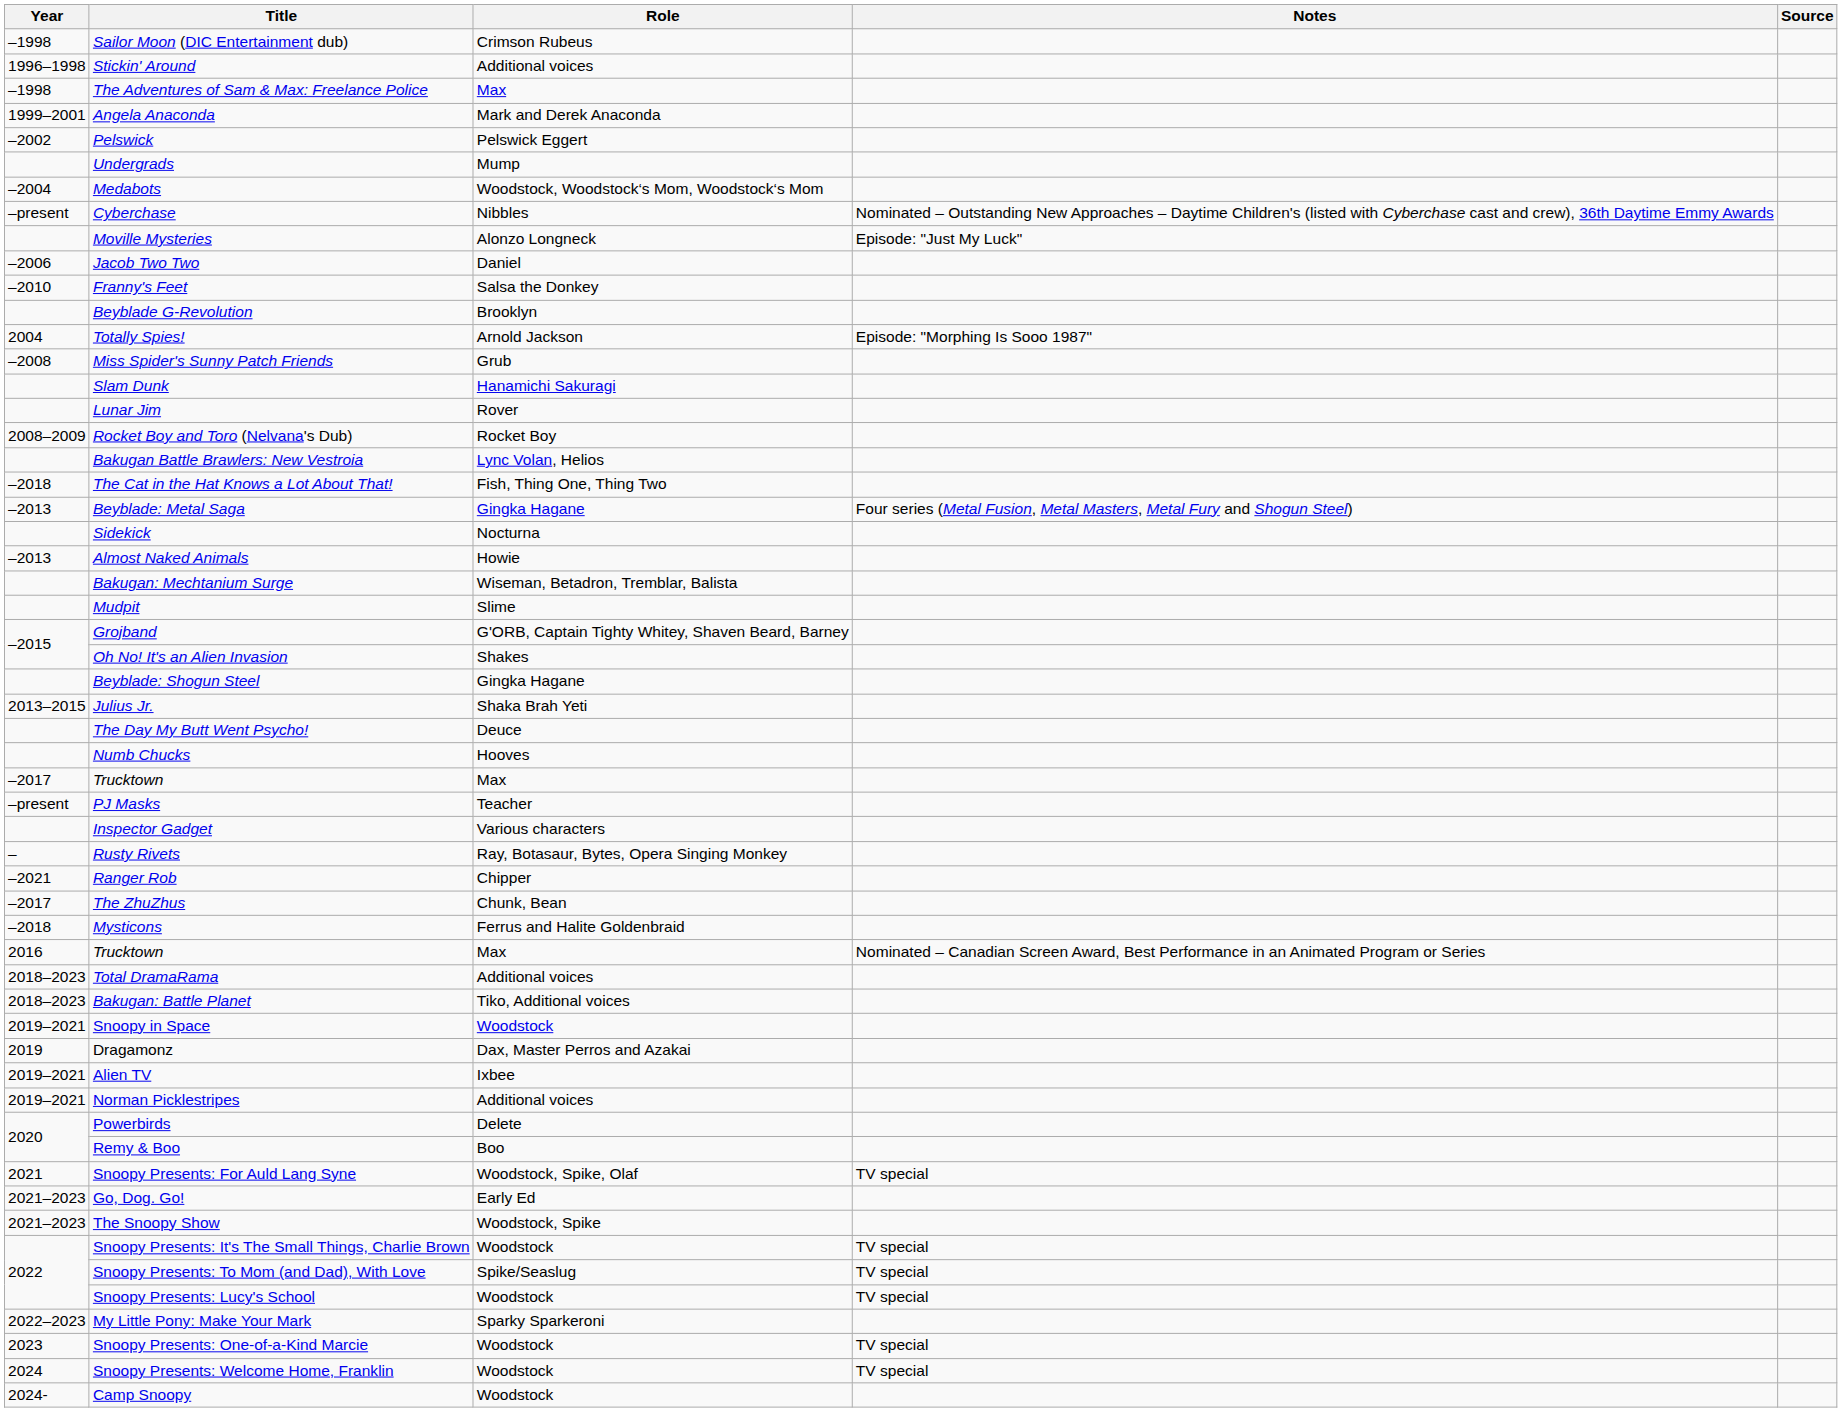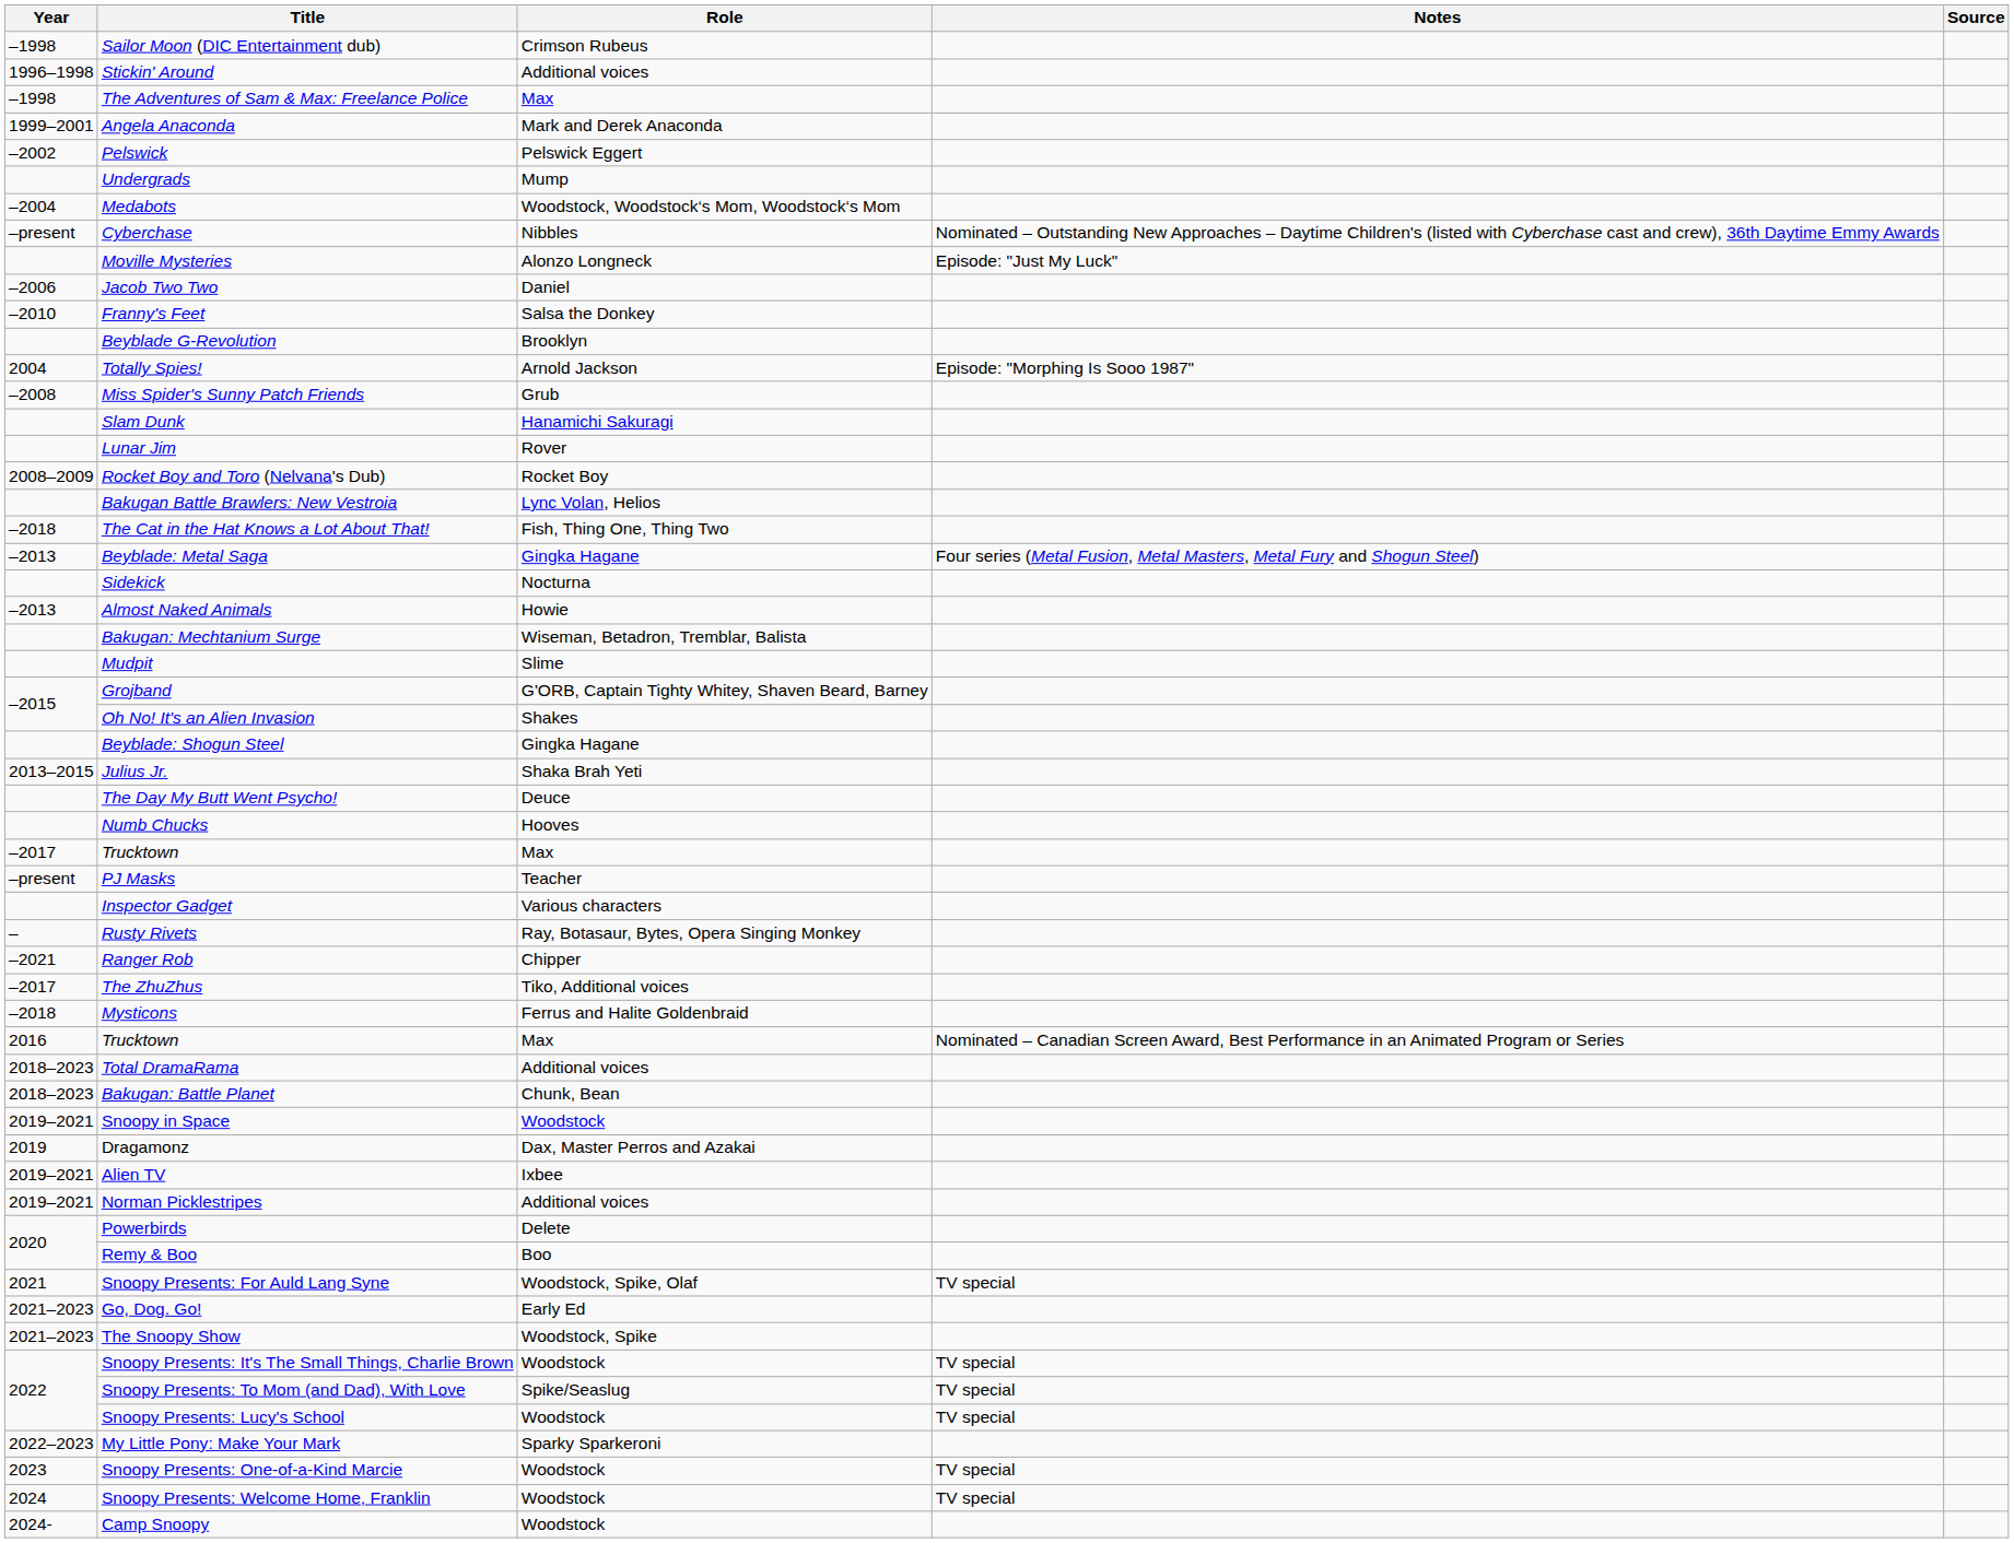 <table class="wikitable sortable plainrowheaders">
 <tr>
 <th>Year</th>
 <th>Title</th>
 <th>Role</th>
 <th class="unsortable">Notes</th>
 <th class="unsortable">Source</th>
 </tr>
 <tr>
 <td>–1998</td>
 <td><em><a href='#'>Sailor Moon</a></em> (<a href='#'>DIC Entertainment</a> dub)</td>
 <td>Crimson Rubeus</td>
 <td></td>
 <td></td>
 </tr>
 <tr>
 <td>1996–1998</td>
 <td><em><a href='#'>Stickin' Around</a></em></td>
 <td>Additional voices</td>
 <td></td>
 <td></td>
 </tr>
 <tr>
 <td>–1998</td>
 <td data-sort-value="Adventures of Sam & Max: Freelance Police, The"><em><a href='#'>The Adventures of Sam & Max: Freelance Police</a></em></td>
 <td><a href='#'>Max</a></td>
 <td></td>
 <td></td>
 </tr>
 <tr>
 <td>1999–2001</td>
 <td><em><a href='#'>Angela Anaconda</a></em></td>
 <td>Mark and Derek Anaconda</td>
 <td></td>
 <td></td>
 </tr>
 <tr>
 <td>–2002</td>
 <td><em><a href='#'>Pelswick</a></em></td>
 <td>Pelswick Eggert</td>
 <td></td>
 <td></td>
 </tr>
 <tr>
 <td></td>
 <td><em><a href='#'>Undergrads</a></em></td>
 <td>Mump</td>
 <td></td>
 <td></td>
 </tr>
 <tr>
 <td>–2004</td>
 <td><em><a href='#'>Medabots</a></em></td>
 <td>Woodstock, Woodstock‘s Mom, Woodstock‘s Mom</td>
 <td></td>
 <td></td>
 </tr>
 <tr>
 <td>–present</td>
 <td><em><a href='#'>Cyberchase</a></em></td>
 <td>Nibbles</td>
 <td>Nominated – Outstanding New Approaches – Daytime Children's (listed with <em>Cyberchase</em> cast and crew), <a href='#'>36th Daytime Emmy Awards</a></td>
 <td></td>
 </tr>
 <tr>
 <td></td>
 <td><em><a href='#'>Moville Mysteries</a></em></td>
 <td>Alonzo Longneck</td>
 <td>Episode: "Just My Luck"</td>
 <td></td>
 </tr>
 <tr>
 <td>–2006</td>
 <td><em><a href='#'>Jacob Two Two</a></em></td>
 <td>Daniel</td>
 <td></td>
 <td></td>
 </tr>
 <tr>
 <td>–2010</td>
 <td><em><a href='#'>Franny's Feet</a></em></td>
 <td>Salsa the Donkey</td>
 <td></td>
 <td></td>
 </tr>
 <tr>
 <td></td>
 <td><em><a href='#'>Beyblade G-Revolution</a></em></td>
 <td>Brooklyn</td>
 <td></td>
 <td></td>
 </tr>
 <tr>
 <td>2004</td>
 <td><em><a href='#'>Totally Spies!</a></em></td>
 <td>Arnold Jackson</td>
 <td>Episode: "Morphing Is Sooo 1987"</td>
 <td></td>
 </tr>
 <tr>
 <td>–2008</td>
 <td><em><a href='#'>Miss Spider's Sunny Patch Friends</a></em></td>
 <td>Grub</td>
 <td></td>
 <td></td>
 </tr>
 <tr>
 <td></td>
 <td><em><a href='#'>Slam Dunk</a></em></td>
 <td><a href='#'>Hanamichi Sakuragi</a></td>
 <td></td>
 <td></td>
 </tr>
 <tr>
 <td></td>
 <td><em><a href='#'>Lunar Jim</a></em></td>
 <td>Rover</td>
 <td></td>
 <td></td>
 </tr>
 <tr>
 <td>2008–2009</td>
 <td><em><a href='#'>Rocket Boy and Toro</a></em> (<a href='#'>Nelvana</a>'s Dub)</td>
 <td>Rocket Boy</td>
 <td></td>
 <td></td>
 </tr>
 <tr>
 <td></td>
 <td><em><a href='#'>Bakugan Battle Brawlers: New Vestroia</a></em></td>
 <td><a href='#'>Lync Volan</a>, Helios</td>
 <td></td>
 <td></td>
 </tr>
 <tr>
 <td>–2018</td>
 <td data-sort-value="Cat in the Hat Knows a Lot About That!, The"><em><a href='#'>The Cat in the Hat Knows a Lot About That!</a></em></td>
 <td>Fish, Thing One, Thing Two</td>
 <td></td>
 <td></td>
 </tr>
 <tr>
 <td>–2013</td>
 <td><em><a href='#'>Beyblade: Metal Saga</a></em></td>
 <td><a href='#'>Gingka Hagane</a></td>
 <td>Four series (<em><a href='#'>Metal Fusion</a></em>, <em><a href='#'>Metal Masters</a></em>, <em><a href='#'>Metal Fury</a></em> and <em><a href='#'>Shogun Steel</a></em>)</td>
 <td></td>
 </tr>
 <tr>
 <td></td>
 <td><em><a href='#'>Sidekick</a></em></td>
 <td>Nocturna</td>
 <td></td>
 <td></td>
 </tr>
 <tr>
 <td>–2013</td>
 <td><em><a href='#'>Almost Naked Animals</a></em></td>
 <td>Howie</td>
 <td></td>
 <td></td>
 </tr>
 <tr>
 <td></td>
 <td><em><a href='#'>Bakugan: Mechtanium Surge</a></em></td>
 <td>Wiseman, Betadron, Tremblar, Balista</td>
 <td></td>
 <td></td>
 </tr>
 <tr>
 <td></td>
 <td><em><a href='#'>Mudpit</a></em></td>
 <td>Slime</td>
 <td></td>
 <td></td>
 </tr>
 <tr>
 <td rowspan="2">–2015</td>
 <td><em><a href='#'>Grojband</a></em></td>
 <td>G'ORB, Captain Tighty Whitey, Shaven Beard, Barney</td>
 <td></td>
 <td></td>
 </tr>
 <tr>
 <td><em><a href='#'>Oh No! It's an Alien Invasion</a></em></td>
 <td>Shakes</td>
 <td></td>
 <td></td>
 </tr>
 <tr>
 <td></td>
 <td><em><a href='#'>Beyblade: Shogun Steel</a></em></td>
 <td>Gingka Hagane</td>
 <td></td>
 <td></td>
 </tr>
 <tr>
 <td>2013–2015</td>
 <td><em><a href='#'>Julius Jr.</a></em></td>
 <td>Shaka Brah Yeti</td>
 <td></td>
 <td></td>
 </tr>
 <tr>
 <td></td>
 <td data-sort-value="Day My Butt Went Psycho!, The"><em><a href='#'>The Day My Butt Went Psycho!</a></em></td>
 <td>Deuce</td>
 <td></td>
 <td></td>
 </tr>
 <tr>
 <td></td>
 <td><em><a href='#'>Numb Chucks</a></em></td>
 <td>Hooves</td>
 <td></td>
 <td></td>
 </tr>
 <tr>
 <td>–2017</td>
 <td><em>Trucktown</em></td>
 <td>Max</td>
 <td></td>
 <td></td>
 </tr>
 <tr>
 <td>–present</td>
 <td><em><a href='#'>PJ Masks</a></em></td>
 <td>Teacher</td>
 <td></td>
 <td></td>
 </tr>
 <tr>
 <td></td>
 <td><em><a href='#'>Inspector Gadget</a></em></td>
 <td>Various characters</td>
 <td></td>
 <td></td>
 </tr>
 <tr>
 <td>–</td>
 <td><em><a href='#'>Rusty Rivets</a></em></td>
 <td>Ray, Botasaur, Bytes, Opera Singing Monkey</td>
 <td></td>
 <td></td>
 </tr>
 <tr>
 <td>–2021</td>
 <td><em><a href='#'>Ranger Rob</a></em></td>
 <td>Chipper</td>
 <td></td>
 <td></td>
 </tr>
 <tr>
 <td>–2017</td>
 <td data-sort-value="ZhuZhus, The"><em><a href='#'>The ZhuZhus</a></em></td>
-<td>Chunk, Bean</td>
+<td>Tiko, Additional voices</td>
 <td></td>
 <td></td>
 </tr>
 <tr>
 <td>–2018</td>
 <td><em><a href='#'>Mysticons</a></em></td>
 <td>Ferrus and Halite Goldenbraid</td>
 <td></td>
 <td></td>
 </tr>
 <tr>
 <td>2016</td>
 <td><em>Trucktown</em></td>
 <td>Max</td>
 <td>Nominated – Canadian Screen Award, Best Performance in an Animated Program or Series</td>
 <td></td>
 </tr>
 <tr>
 <td>2018–2023</td>
 <td><em><a href='#'>Total DramaRama</a></em></td>
 <td>Additional voices</td>
 <td></td>
 <td></td>
 </tr>
 <tr>
 <td>2018–2023</td>
 <td><em><a href='#'>Bakugan: Battle Planet</a></td>
-<td>Tiko, Additional voices</td>
+<td>Chunk, Bean</td>
 <td></td>
 <td></td>
 </tr>
 <tr>
 <td>2019–2021</td>
 <td></em><a href='#'>Snoopy in Space</a><em></td>
 <td><a href='#'>Woodstock</a></td>
 <td></td>
 <td></td>
 </tr>
 <tr>
 <td>2019</td>
 <td></em>Dragamonz<em></td>
 <td>Dax, Master Perros and Azakai</td>
 <td></td>
 <td></td>
 </tr>
 <tr>
 <td>2019–2021</td>
 <td></em><a href='#'>Alien TV</a><em></td>
 <td>Ixbee</td>
 <td></td>
 <td></td>
 </tr>
 <tr>
 <td>2019–2021</td>
 <td></em><a href='#'>Norman Picklestripes</a><em></td>
 <td>Additional voices</td>
 <td></td>
 <td></td>
 </tr>
 <tr>
 <td rowspan="2">2020</td>
 <td></em><a href='#'>Powerbirds</a><em></td>
 <td>Delete</td>
 <td></td>
 <td></td>
 </tr>
 <tr>
 <td></em><a href='#'>Remy & Boo</a><em></td>
 <td>Boo</td>
 <td></td>
 <td></td>
 </tr>
 <tr>
 <td>2021</td>
 <td></em><a href='#'>Snoopy Presents: For Auld Lang Syne</a><em></td>
 <td>Woodstock, Spike, Olaf</td>
 <td>TV special</td>
 <td></td>
 </tr>
 <tr>
 <td>2021–2023</td>
 <td></em><a href='#'>Go, Dog. Go!</a><em></td>
 <td>Early Ed</td>
 <td></td>
 <td></td>
 </tr>
 <tr>
 <td>2021–2023</td>
 <td data-sort-value="Snoopy Show, The"></em><a href='#'>The Snoopy Show</a><em></td>
 <td>Woodstock, Spike</td>
 <td></td>
 <td></td>
 </tr>
 <tr>
 <td rowspan="3">2022</td>
 <td></em><a href='#'>Snoopy Presents: It's The Small Things, Charlie Brown</a><em></td>
 <td>Woodstock</td>
 <td>TV special</td>
 <td></td>
 </tr>
 <tr>
 <td></em><a href='#'>Snoopy Presents: To Mom (and Dad), With Love</a><em></td>
 <td>Spike/Seaslug</td>
 <td>TV special</td>
 <td></td>
 </tr>
 <tr>
 <td></em><a href='#'>Snoopy Presents: Lucy's School</a><em></td>
 <td>Woodstock</td>
 <td>TV special</td>
 <td></td>
 </tr>
 <tr>
 <td>2022–2023</td>
 <td></em><a href='#'>My Little Pony: Make Your Mark</a><em></td>
 <td>Sparky Sparkeroni</td>
 <td></td>
 <td><br></td>
 </tr>
 <tr>
 <td>2023</td>
 <td></em><a href='#'>Snoopy Presents: One-of-a-Kind Marcie</a><em></td>
 <td>Woodstock</td>
 <td>TV special</td>
 <td></td>
 </tr>
 <tr>
 <td>2024</td>
 <td></em><a href='#'>Snoopy Presents: Welcome Home, Franklin</a><em></td>
 <td>Woodstock</td>
 <td>TV special</td>
 <td></td>
 </tr>
 <tr>
 <td>2024-</td>
 <td></em><a href='#'>Camp Snoopy</a><em></td>
 <td>Woodstock</td>
 <td></td>
 <td></td>
 </tr>
 </table>
